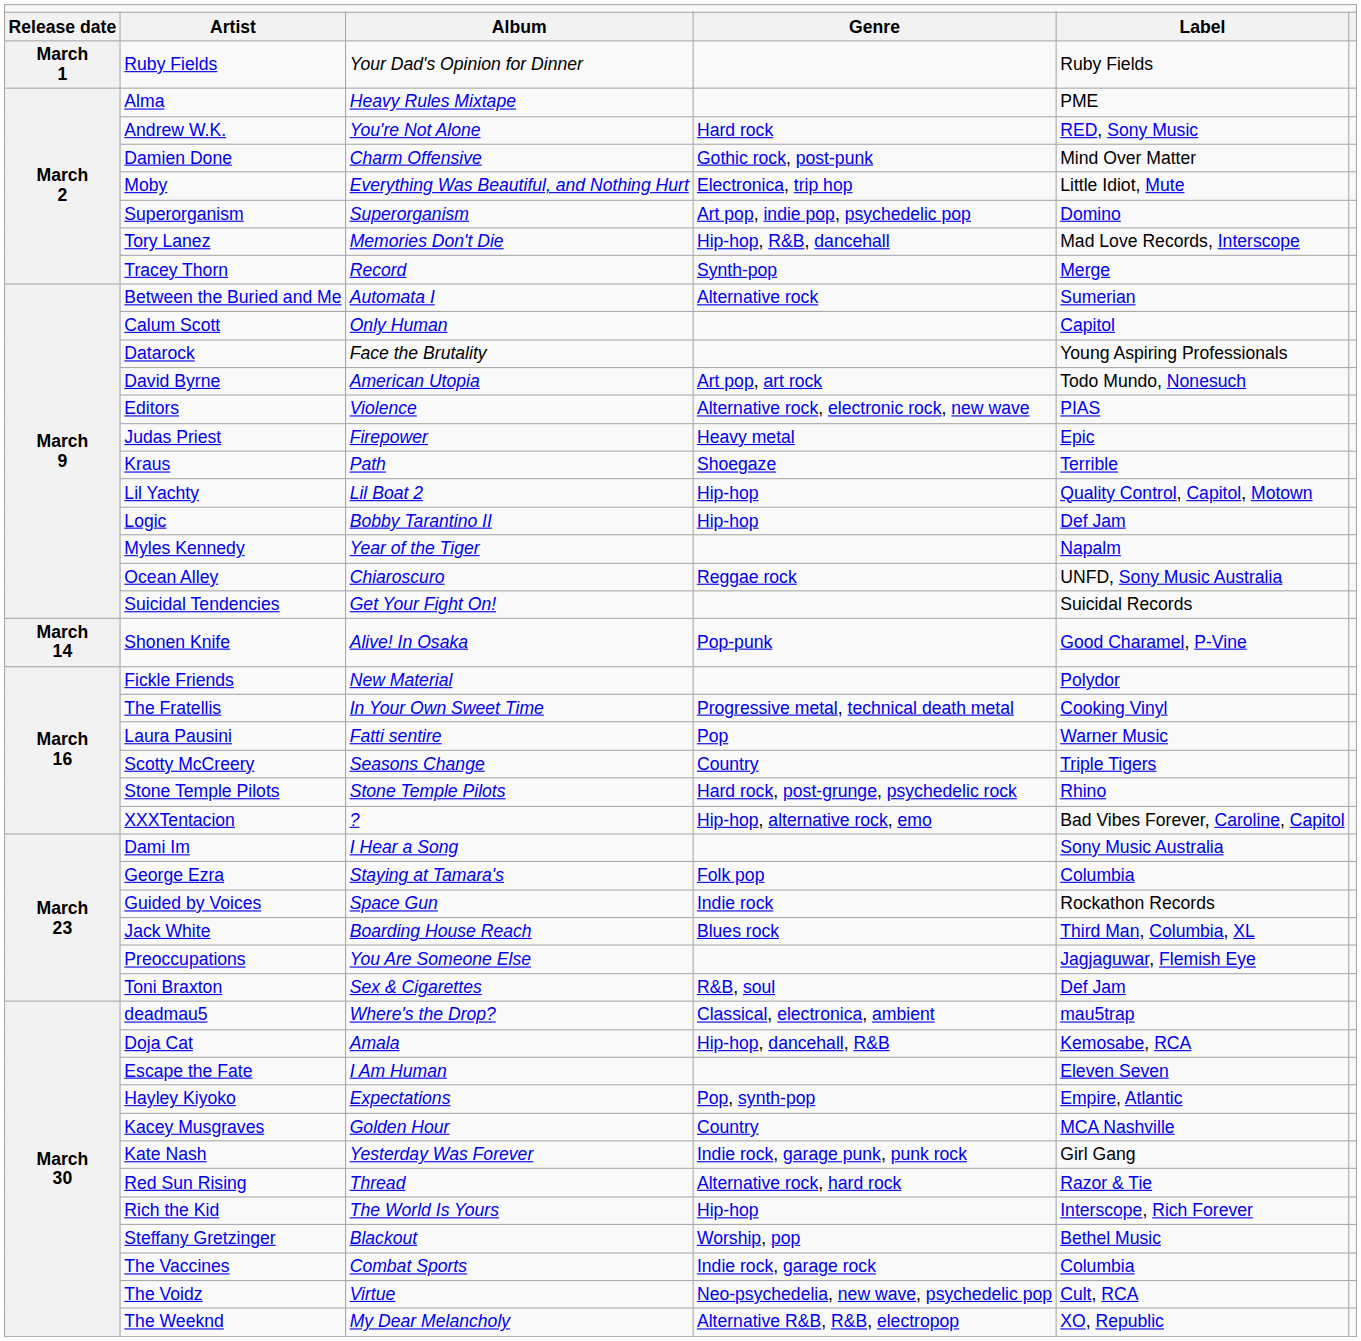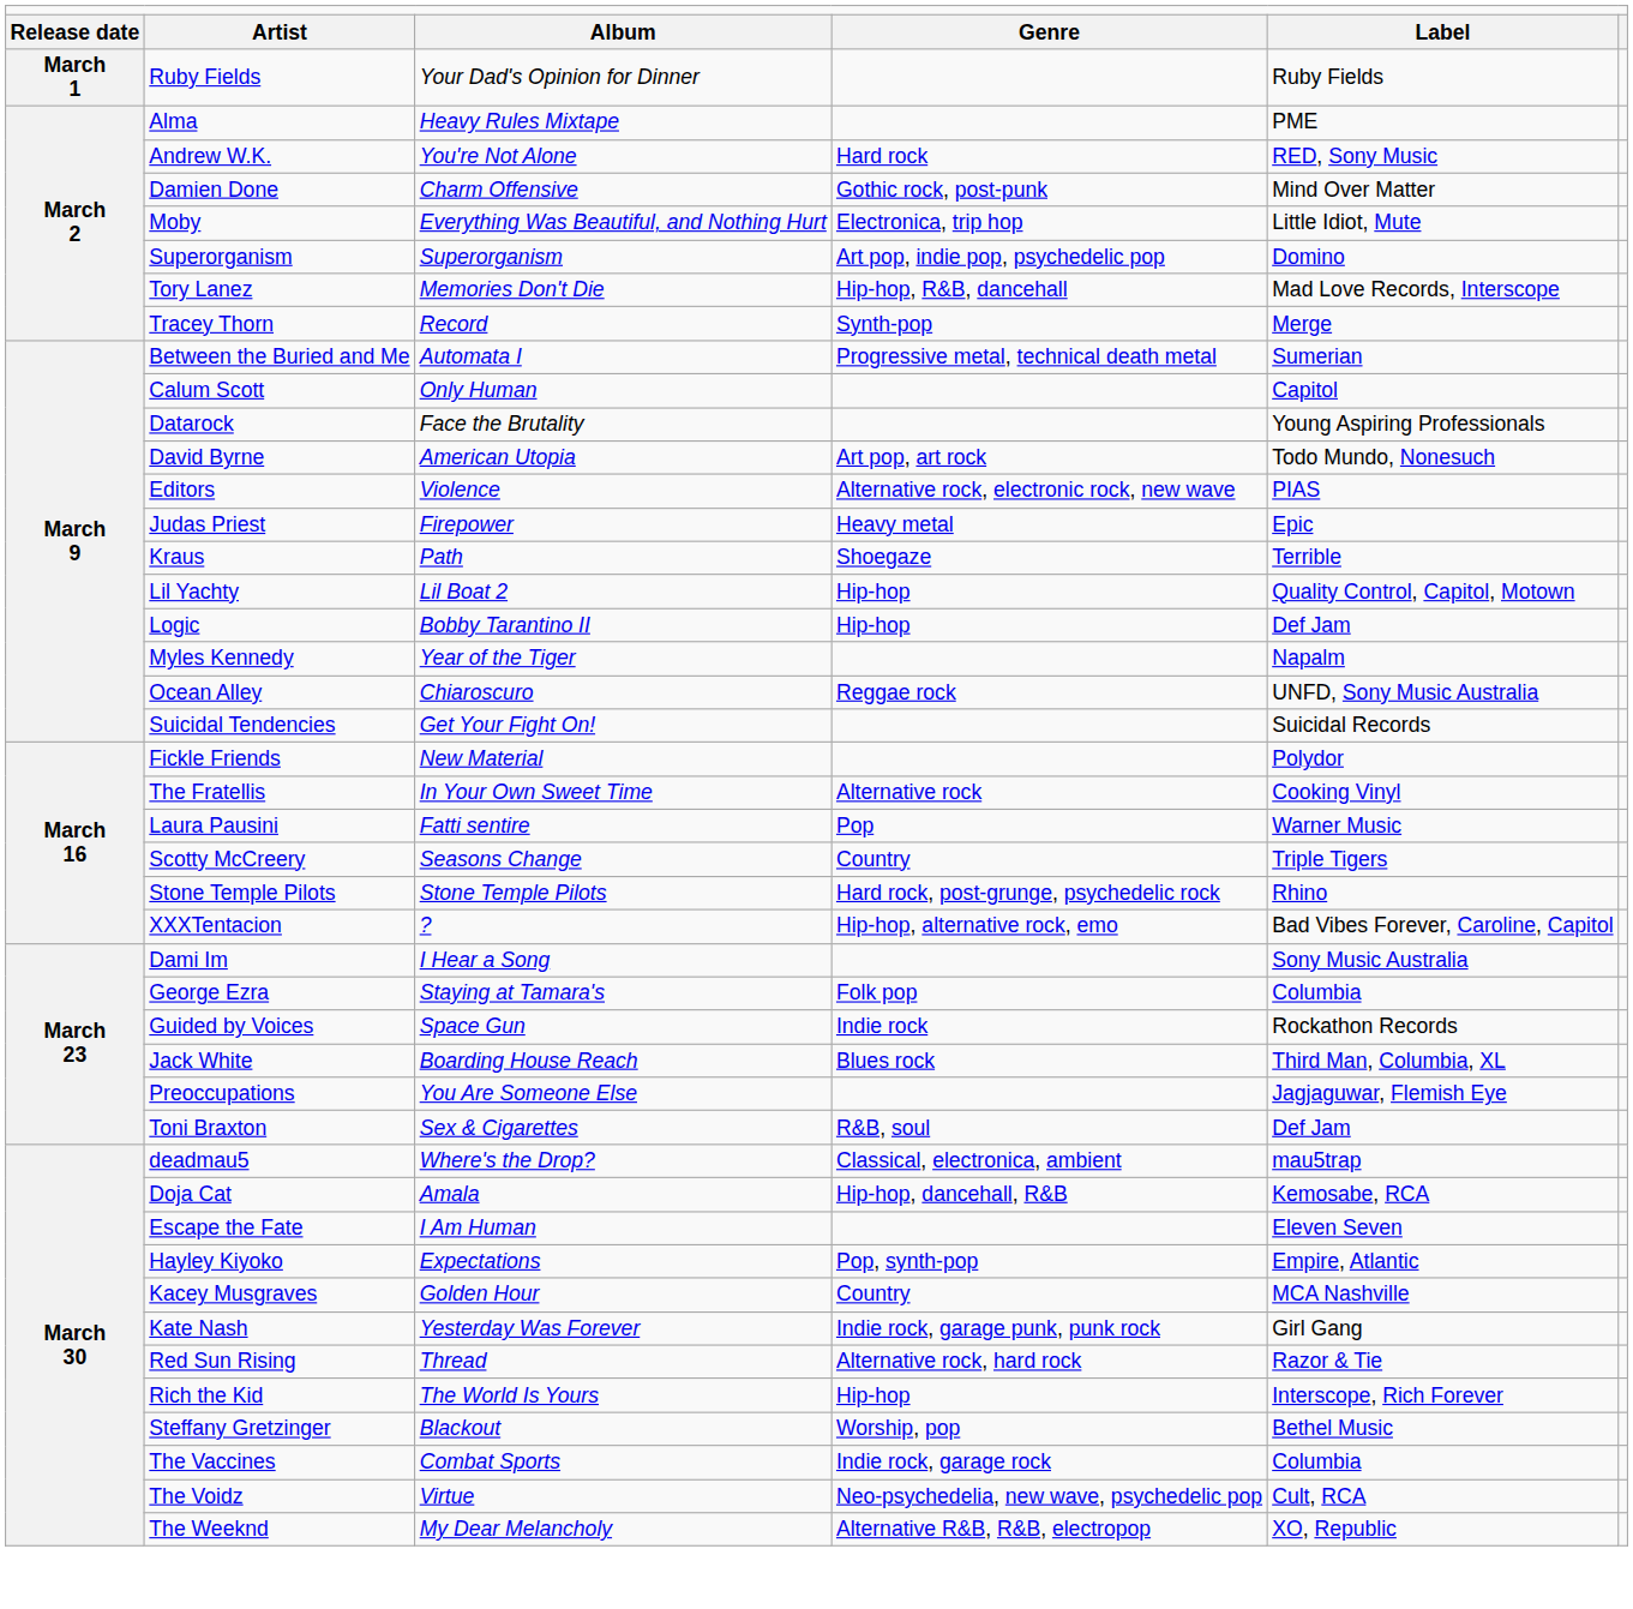 <table class="wikitable plainrowheaders">
 <tr>
 <td colspan="6" style="text-align:center;"></td>
 </tr>
 <tr>
 <th scope="col">Release date</th>
 <th scope="col">Artist</th>
 <th scope="col">Album</th>
 <th scope="col">Genre</th>
 <th scope="col">Label</th>
 <th scope="col"></th>
 </tr>
 <tr>
 <th scope="row" style="text-align:center;">March<br>1</th>
 <td><a href='#'>Ruby Fields</a></td>
 <td><em>Your Dad's Opinion for Dinner</em></td>
 <td></td>
 <td>Ruby Fields</td>
 <td></td>
 </tr>
 <tr>
 <th scope="row" rowspan="7" style="text-align:center;">March<br>2</th>
 <td><a href='#'>Alma</a></td>
 <td><em><a href='#'>Heavy Rules Mixtape</a></em></td>
 <td></td>
 <td>PME</td>
 <td></td>
 </tr>
 <tr>
 <td><a href='#'>Andrew W.K.</a></td>
 <td><em><a href='#'>You're Not Alone</a></em></td>
 <td><a href='#'>Hard rock</a></td>
 <td><a href='#'>RED</a>, <a href='#'>Sony Music</a></td>
 <td></td>
 </tr>
 <tr>
 <td><a href='#'>Damien Done</a></td>
 <td><em><a href='#'>Charm Offensive</a></em></td>
 <td><a href='#'>Gothic rock</a>, <a href='#'>post-punk</a></td>
 <td>Mind Over Matter</td>
 <td></td>
 </tr>
 <tr>
 <td><a href='#'>Moby</a></td>
 <td><em><a href='#'>Everything Was Beautiful, and Nothing Hurt</a></em></td>
 <td><a href='#'>Electronica</a>, <a href='#'>trip hop</a></td>
 <td>Little Idiot, <a href='#'>Mute</a></td>
 <td></td>
 </tr>
 <tr>
 <td><a href='#'>Superorganism</a></td>
 <td><em><a href='#'>Superorganism</a></em></td>
 <td><a href='#'>Art pop</a>, <a href='#'>indie pop</a>, <a href='#'>psychedelic pop</a></td>
 <td><a href='#'>Domino</a></td>
 <td></td>
 </tr>
 <tr>
 <td><a href='#'>Tory Lanez</a></td>
 <td><em><a href='#'>Memories Don't Die</a></em></td>
 <td><a href='#'>Hip-hop</a>, <a href='#'>R&B</a>, <a href='#'>dancehall</a></td>
 <td>Mad Love Records, <a href='#'>Interscope</a></td>
 <td></td>
 </tr>
 <tr>
 <td><a href='#'>Tracey Thorn</a></td>
 <td><em><a href='#'>Record</a></em></td>
 <td><a href='#'>Synth-pop</a></td>
 <td><a href='#'>Merge</a></td>
 <td></td>
 </tr>
 <tr>
 <th scope="row" rowspan="12" style="text-align:center;">March<br>9</th>
 <td><a href='#'>Between the Buried and Me</a></td>
 <td><em><a href='#'>Automata I</a></em></td>
-<td><a href='#'>Alternative rock</a></td>
+<td><a href='#'>Progressive metal</a>, <a href='#'>technical death metal</a></td>
 <td><a href='#'>Sumerian</a></td>
 <td></td>
 </tr>
 <tr>
 <td><a href='#'>Calum Scott</a></td>
 <td><em><a href='#'>Only Human</a></em></td>
 <td></td>
 <td><a href='#'>Capitol</a></td>
 <td></td>
 </tr>
 <tr>
 <td><a href='#'>Datarock</a></td>
 <td><em>Face the Brutality</em></td>
 <td></td>
 <td>Young Aspiring Professionals</td>
 <td></td>
 </tr>
 <tr>
 <td><a href='#'>David Byrne</a></td>
 <td><em><a href='#'>American Utopia</a></em></td>
 <td><a href='#'>Art pop</a>, <a href='#'>art rock</a></td>
 <td>Todo Mundo, <a href='#'>Nonesuch</a></td>
 <td></td>
 </tr>
 <tr>
 <td><a href='#'>Editors</a></td>
 <td><em><a href='#'>Violence</a></em></td>
 <td><a href='#'>Alternative rock</a>, <a href='#'>electronic rock</a>, <a href='#'>new wave</a></td>
 <td><a href='#'>PIAS</a></td>
 <td></td>
 </tr>
 <tr>
 <td><a href='#'>Judas Priest</a></td>
 <td><em><a href='#'>Firepower</a></em></td>
 <td><a href='#'>Heavy metal</a></td>
 <td><a href='#'>Epic</a></td>
 <td></td>
 </tr>
 <tr>
 <td><a href='#'>Kraus</a></td>
 <td><em><a href='#'>Path</a></em></td>
 <td><a href='#'>Shoegaze</a></td>
 <td><a href='#'>Terrible</a></td>
 <td></td>
 </tr>
 <tr>
 <td><a href='#'>Lil Yachty</a></td>
 <td><em><a href='#'>Lil Boat 2</a></em></td>
 <td><a href='#'>Hip-hop</a></td>
 <td><a href='#'>Quality Control</a>, <a href='#'>Capitol</a>, <a href='#'>Motown</a></td>
 <td></td>
 </tr>
 <tr>
 <td><a href='#'>Logic</a></td>
 <td><em><a href='#'>Bobby Tarantino II</a></em></td>
 <td><a href='#'>Hip-hop</a></td>
 <td><a href='#'>Def Jam</a></td>
 <td></td>
 </tr>
 <tr>
 <td><a href='#'>Myles Kennedy</a></td>
 <td><em><a href='#'>Year of the Tiger</a></em></td>
 <td></td>
 <td><a href='#'>Napalm</a></td>
 <td></td>
 </tr>
 <tr>
 <td><a href='#'>Ocean Alley</a></td>
 <td><em><a href='#'>Chiaroscuro</a></em></td>
 <td><a href='#'>Reggae rock</a></td>
 <td>UNFD, <a href='#'>Sony Music Australia</a></td>
 <td></td>
 </tr>
 <tr>
 <td><a href='#'>Suicidal Tendencies</a></td>
 <td><em><a href='#'>Get Your Fight On!</a></em></td>
 <td></td>
 <td>Suicidal Records</td>
 <td></td>
 </tr>
 <tr>
-<th scope="row" style="text-align:center;">March<br>14</th>
-<td><a href='#'>Shonen Knife</a></td>
-<td><em><a href='#'>Alive! In Osaka</a></em></td>
-<td><a href='#'>Pop-punk</a></td>
-<td><a href='#'>Good Charamel</a>, <a href='#'>P-Vine</a></td>
-<td></td>
-</tr>
-<tr>
 <th scope="row" rowspan="6" style="text-align:center;">March<br>16</th>
 <td><a href='#'>Fickle Friends</a></td>
 <td><em><a href='#'>New Material</a></em></td>
 <td></td>
 <td><a href='#'>Polydor</a></td>
 <td></td>
 </tr>
 <tr>
 <td><a href='#'>The Fratellis</a></td>
 <td><em><a href='#'>In Your Own Sweet Time</a></em></td>
-<td><a href='#'>Progressive metal</a>, <a href='#'>technical death metal</a></td>
+<td><a href='#'>Alternative rock</a></td>
 <td><a href='#'>Cooking Vinyl</a></td>
 <td></td>
 </tr>
 <tr>
 <td><a href='#'>Laura Pausini</a></td>
 <td><em><a href='#'>Fatti sentire</a></em></td>
 <td><a href='#'>Pop</a></td>
 <td><a href='#'>Warner Music</a></td>
 <td></td>
 </tr>
 <tr>
 <td><a href='#'>Scotty McCreery</a></td>
 <td><em><a href='#'>Seasons Change</a></em></td>
 <td><a href='#'>Country</a></td>
 <td><a href='#'>Triple Tigers</a></td>
 <td></td>
 </tr>
 <tr>
 <td><a href='#'>Stone Temple Pilots</a></td>
 <td><em><a href='#'>Stone Temple Pilots</a></em></td>
 <td><a href='#'>Hard rock</a>, <a href='#'>post-grunge</a>, <a href='#'>psychedelic rock</a></td>
 <td><a href='#'>Rhino</a></td>
 <td></td>
 </tr>
 <tr>
 <td><a href='#'>XXXTentacion</a></td>
 <td><em><a href='#'>?</a></em></td>
 <td><a href='#'>Hip-hop</a>, <a href='#'>alternative rock</a>, <a href='#'>emo</a></td>
 <td>Bad Vibes Forever, <a href='#'>Caroline</a>, <a href='#'>Capitol</a></td>
 <td></td>
 </tr>
 <tr>
 <th scope="row" rowspan="6" style="text-align:center;">March<br>23</th>
 <td><a href='#'>Dami Im</a></td>
 <td><em><a href='#'>I Hear a Song</a></em></td>
 <td></td>
 <td><a href='#'>Sony Music Australia</a></td>
 <td></td>
 </tr>
 <tr>
 <td><a href='#'>George Ezra</a></td>
 <td><em><a href='#'>Staying at Tamara's</a></em></td>
 <td><a href='#'>Folk pop</a></td>
 <td><a href='#'>Columbia</a></td>
 <td></td>
 </tr>
 <tr>
 <td><a href='#'>Guided by Voices</a></td>
 <td><em><a href='#'>Space Gun</a></em></td>
 <td><a href='#'>Indie rock</a></td>
 <td>Rockathon Records</td>
 <td></td>
 </tr>
 <tr>
 <td><a href='#'>Jack White</a></td>
 <td><em><a href='#'>Boarding House Reach</a></em></td>
 <td><a href='#'>Blues rock</a></td>
 <td><a href='#'>Third Man</a>, <a href='#'>Columbia</a>, <a href='#'>XL</a></td>
 <td></td>
 </tr>
 <tr>
 <td><a href='#'>Preoccupations</a></td>
 <td><em><a href='#'>You Are Someone Else</a></em></td>
 <td></td>
 <td><a href='#'>Jagjaguwar</a>, <a href='#'>Flemish Eye</a></td>
 <td></td>
 </tr>
 <tr>
 <td><a href='#'>Toni Braxton</a></td>
 <td><em><a href='#'>Sex & Cigarettes</a></em></td>
 <td><a href='#'>R&B</a>, <a href='#'>soul</a></td>
 <td><a href='#'>Def Jam</a></td>
 <td></td>
 </tr>
 <tr>
 <th scope="row" rowspan="12" style="text-align:center;">March<br>30</th>
 <td><a href='#'>deadmau5</a></td>
 <td><em><a href='#'>Where's the Drop?</a></em></td>
 <td><a href='#'>Classical</a>, <a href='#'>electronica</a>, <a href='#'>ambient</a></td>
 <td><a href='#'>mau5trap</a></td>
 <td></td>
 </tr>
 <tr>
 <td><a href='#'>Doja Cat</a></td>
 <td><em><a href='#'>Amala</a></em></td>
 <td><a href='#'>Hip-hop</a>, <a href='#'>dancehall</a>, <a href='#'>R&B</a></td>
 <td><a href='#'>Kemosabe</a>, <a href='#'>RCA</a></td>
 <td></td>
 </tr>
 <tr>
 <td><a href='#'>Escape the Fate</a></td>
 <td><em><a href='#'>I Am Human</a></em></td>
 <td></td>
 <td><a href='#'>Eleven Seven</a></td>
 <td></td>
 </tr>
 <tr>
 <td><a href='#'>Hayley Kiyoko</a></td>
 <td><em><a href='#'>Expectations</a></em></td>
 <td><a href='#'>Pop</a>, <a href='#'>synth-pop</a></td>
 <td><a href='#'>Empire</a>, <a href='#'>Atlantic</a></td>
 <td></td>
 </tr>
 <tr>
 <td><a href='#'>Kacey Musgraves</a></td>
 <td><em><a href='#'>Golden Hour</a></em></td>
 <td><a href='#'>Country</a></td>
 <td><a href='#'>MCA Nashville</a></td>
 <td></td>
 </tr>
 <tr>
 <td><a href='#'>Kate Nash</a></td>
 <td><em><a href='#'>Yesterday Was Forever</a></em></td>
 <td><a href='#'>Indie rock</a>, <a href='#'>garage punk</a>, <a href='#'>punk rock</a></td>
 <td>Girl Gang</td>
 <td></td>
 </tr>
 <tr>
 <td><a href='#'>Red Sun Rising</a></td>
 <td><em><a href='#'>Thread</a></em></td>
 <td><a href='#'>Alternative rock</a>, <a href='#'>hard rock</a></td>
 <td><a href='#'>Razor & Tie</a></td>
 <td></td>
 </tr>
 <tr>
 <td><a href='#'>Rich the Kid</a></td>
 <td><em><a href='#'>The World Is Yours</a></em></td>
 <td><a href='#'>Hip-hop</a></td>
 <td><a href='#'>Interscope</a>, <a href='#'>Rich Forever</a></td>
 <td></td>
 </tr>
 <tr>
 <td><a href='#'>Steffany Gretzinger</a></td>
 <td><em><a href='#'>Blackout</a></em></td>
 <td><a href='#'>Worship</a>, <a href='#'>pop</a></td>
 <td><a href='#'>Bethel Music</a></td>
 <td></td>
 </tr>
 <tr>
 <td><a href='#'>The Vaccines</a></td>
 <td><em><a href='#'>Combat Sports</a></em></td>
 <td><a href='#'>Indie rock</a>, <a href='#'>garage rock</a></td>
 <td><a href='#'>Columbia</a></td>
 <td></td>
 </tr>
 <tr>
 <td><a href='#'>The Voidz</a></td>
 <td><em><a href='#'>Virtue</a></em></td>
 <td><a href='#'>Neo-psychedelia</a>, <a href='#'>new wave</a>, <a href='#'>psychedelic pop</a></td>
 <td><a href='#'>Cult</a>, <a href='#'>RCA</a></td>
 <td></td>
 </tr>
 <tr>
 <td><a href='#'>The Weeknd</a></td>
 <td><em><a href='#'>My Dear Melancholy</a></em></td>
 <td><a href='#'>Alternative R&B</a>, <a href='#'>R&B</a>, <a href='#'>electropop</a></td>
 <td><a href='#'>XO</a>, <a href='#'>Republic</a></td>
 <td></td>
 </tr>
 </table>
